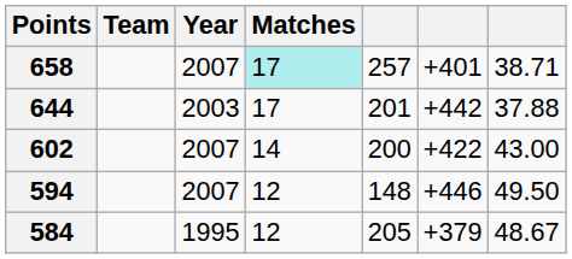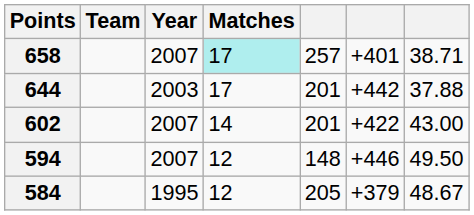 <table class="wikitable sortable">
 <tr>
 <th>Points</th>
 <th>Team</th>
 <th>Year</th>
 <th>Matches</th>
 <th></th>
 <th></th>
 <th></th>
 </tr>
 <tr>
 <th>658</th>
 <td></td>
 <td>2007</td>
 <td style="background: paleturquoise;">17</td>
 <td>257</td>
 <td>+401</td>
 <td>38.71</td>
 </tr>
 <tr>
 <th>644</th>
 <td></td>
 <td>2003</td>
 <td>17</td>
 <td>201</td>
 <td>+442</td>
 <td>37.88</td>
 </tr>
 <tr>
 <th>602</th>
 <td></td>
 <td>2007</td>
 <td>14</td>
-<td>200</td>
+<td>201</td>
 <td>+422</td>
 <td>43.00</td>
 </tr>
 <tr>
 <th>594</th>
 <td></td>
 <td>2007</td>
 <td>12</td>
 <td>148</td>
 <td>+446</td>
 <td>49.50</td>
 </tr>
 <tr>
 <th>584</th>
 <td></td>
 <td>1995</td>
 <td>12</td>
 <td>205</td>
 <td>+379</td>
 <td>48.67</td>
 </tr>
 </table>
